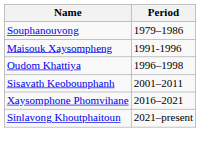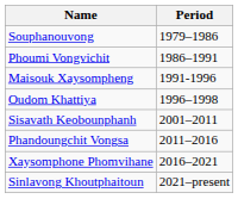 <table class="wikitable">
 <tr>
 <th>Name</th>
 <th>Period</th>
 </tr>
 <tr>
 <td><a href='#'>Souphanouvong</a></td>
 <td>1979–1986</td>
+</tr>
+<tr>
+<td><a href='#'>Phoumi Vongvichit</a></td>
+<td>1986–1991</td>
 </tr>
 <tr>
 <td><a href='#'>Maisouk Xaysompheng</a></td>
 <td>1991-1996</td>
 </tr>
 <tr>
 <td><a href='#'>Oudom Khattiya</a></td>
 <td>1996–1998</td>
 </tr>
 <tr>
 <td><a href='#'>Sisavath Keobounphanh</a></td>
 <td>2001–2011</td>
 </tr>
 <tr>
+<td><a href='#'>Phandoungchit Vongsa</a></td>
+<td>2011–2016</td>
+</tr>
+<tr>
 <td><a href='#'>Xaysomphone Phomvihane</a></td>
 <td>2016–2021</td>
 </tr>
 <tr>
 <td><a href='#'>Sinlavong Khoutphaitoun</a></td>
 <td>2021–present</td>
 </tr>
 </table>
